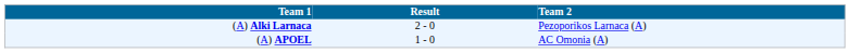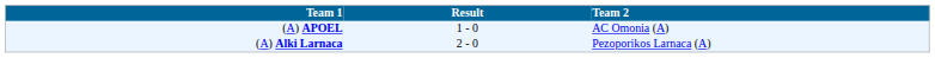 <table cellspacing="0" style="background: #EBF5FF; border: 1px #aaa solid; border-collapse: collapse; font-size: 95%;" width=60%>
 <tr bgcolor=#006699 style="color:white;">
 <th width=30% align="right">Team 1</th>
 <th width=22% align="center">Result</th>
 <th width=30% align="left">Team 2</th>
 </tr>
 <tr>
+<td align=right>(<a href='#'>A</a>) <strong><a href='#'>APOEL</a></strong></td>
+<td align=center>1 - 0</td>
+<td align=left><a href='#'>AC Omonia</a> (<a href='#'>A</a>)</td>
+</tr>
+<tr>
 <td align=right>(<a href='#'>A</a>) <strong><a href='#'>Alki Larnaca</a></strong></td>
 <td align=center>2 - 0</td>
 <td align=left><a href='#'>Pezoporikos Larnaca</a> (<a href='#'>A</a>)</td>
 </tr>
 <tr>
-<td align=right>(<a href='#'>A</a>) <strong><a href='#'>APOEL</a></strong></td>
-<td align=center>1 - 0</td>
-<td align=left><a href='#'>AC Omonia</a> (<a href='#'>A</a>)</td>
-</tr>
-<tr>
 </tr>
 </table>
